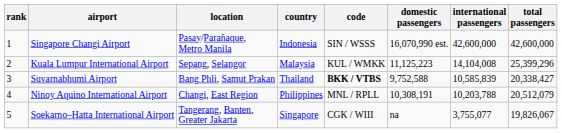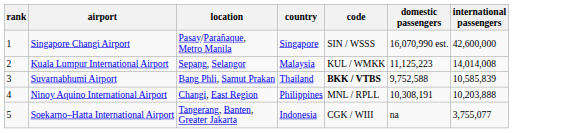 <table class="wikitable sortable">
 <tr>
 <th>rank</th>
 <th>airport</th>
 <th>location</th>
 <th>country</th>
 <th>code<br><small></small></th>
 <th>domestic<br>passengers</th>
 <th>international<br>passengers</th>
-<th>total<br>passengers</th>
 </tr>
 <tr>
 <td>1</td>
 <td><a href='#'>Singapore Changi Airport</a></td>
 <td><a href='#'>Pasay</a>/<a href='#'>Parañaque</a>,<br><a href='#'>Metro Manila</a></td>
-<td><a href='#'>Indonesia</a></td>
+<td><a href='#'>Singapore</a></td>
 <td>SIN / WSSS</td>
 <td>16,070,990 est.</td>
-<td>42,600,000</td>
 <td>42,600,000</td>
 </tr>
 <tr>
 <td>2</td>
 <td><a href='#'>Kuala Lumpur International Airport</a></td>
 <td><a href='#'>Sepang</a>, <a href='#'>Selangor</a></td>
 <td><a href='#'>Malaysia</a></td>
 <td>KUL / WMKK</td>
 <td>11,125,223</td>
-<td>14,104,008</td>
-<td>25,399,296</td>
+<td>14,014,008</td>
 </tr>
 <tr>
 <td>3</td>
 <td><a href='#'>Suvarnabhumi Airport</a></td>
 <td><a href='#'>Bang Phli</a>, <a href='#'>Samut Prakan</a></td>
 <td><a href='#'>Thailand</a></td>
 <td><strong>BKK / VTBS</strong></td>
 <td>9,752,588</td>
 <td>10,585,839</td>
-<td>20,338,427</td>
 </tr>
 <tr>
 <td>4</td>
 <td><a href='#'>Ninoy Aquino International Airport</a></td>
 <td><a href='#'>Changi</a>, <a href='#'>East Region</a></td>
 <td><a href='#'>Philippines</a></td>
 <td>MNL / RPLL</td>
 <td>10,308,191</td>
-<td>10,203,788</td>
-<td>20,512,079</td>
+<td>10,203,888</td>
 </tr>
 <tr>
 <td>5</td>
 <td><a href='#'>Soekarno–Hatta International Airport</a></td>
 <td><a href='#'>Tangerang</a>, <a href='#'>Banten</a>,<br><a href='#'>Greater Jakarta</a></td>
-<td><a href='#'>Singapore</a></td>
+<td><a href='#'>Indonesia</a></td>
 <td>CGK / WIII</td>
 <td>na</td>
 <td>3,755,077</td>
-<td>19,826,067</td>
 </tr>
 </table>
